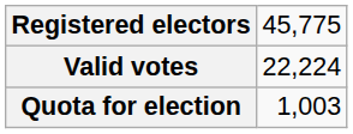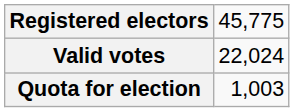 <table class="wikitable">
 <tr>
 <th>Registered electors</th>
 <td style="text-align:right;">45,775</td>
 </tr>
 <tr>
 <th>Valid votes</th>
-<td style="text-align:right;">22,224</td>
+<td style="text-align:right;">22,024</td>
 </tr>
 <tr>
 <th>Quota for election</th>
 <td style="text-align:right;">1,003</td>
 </tr>
 </table>
